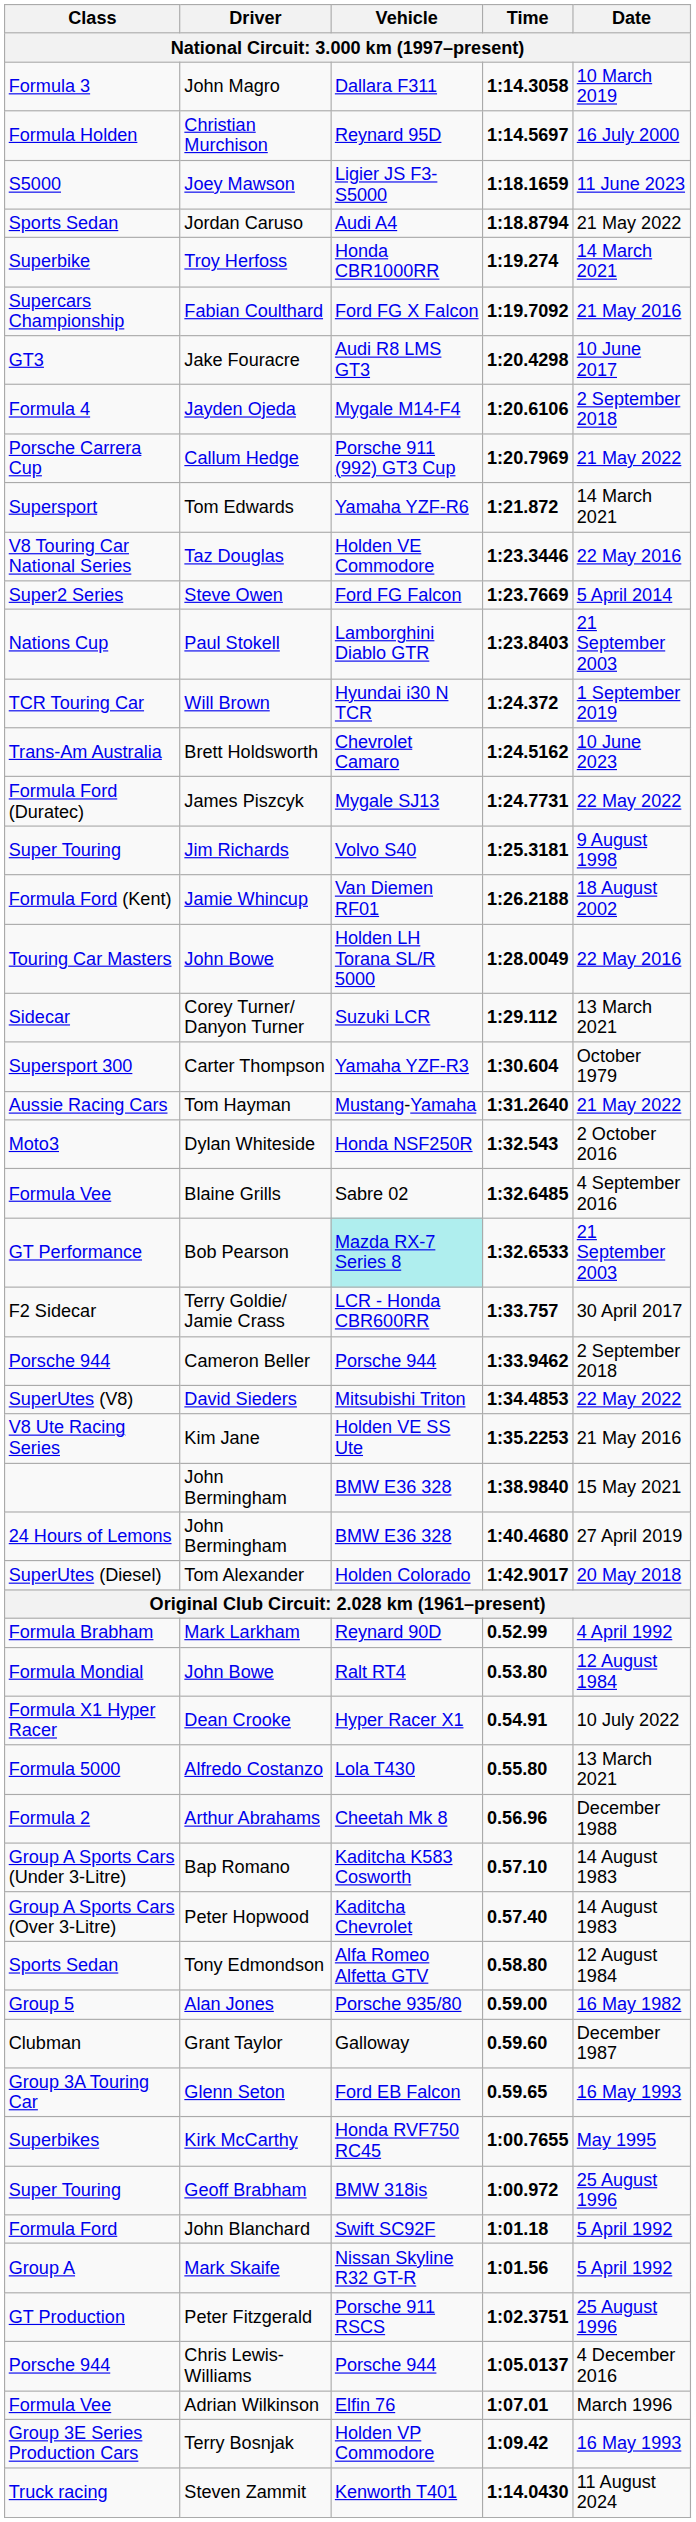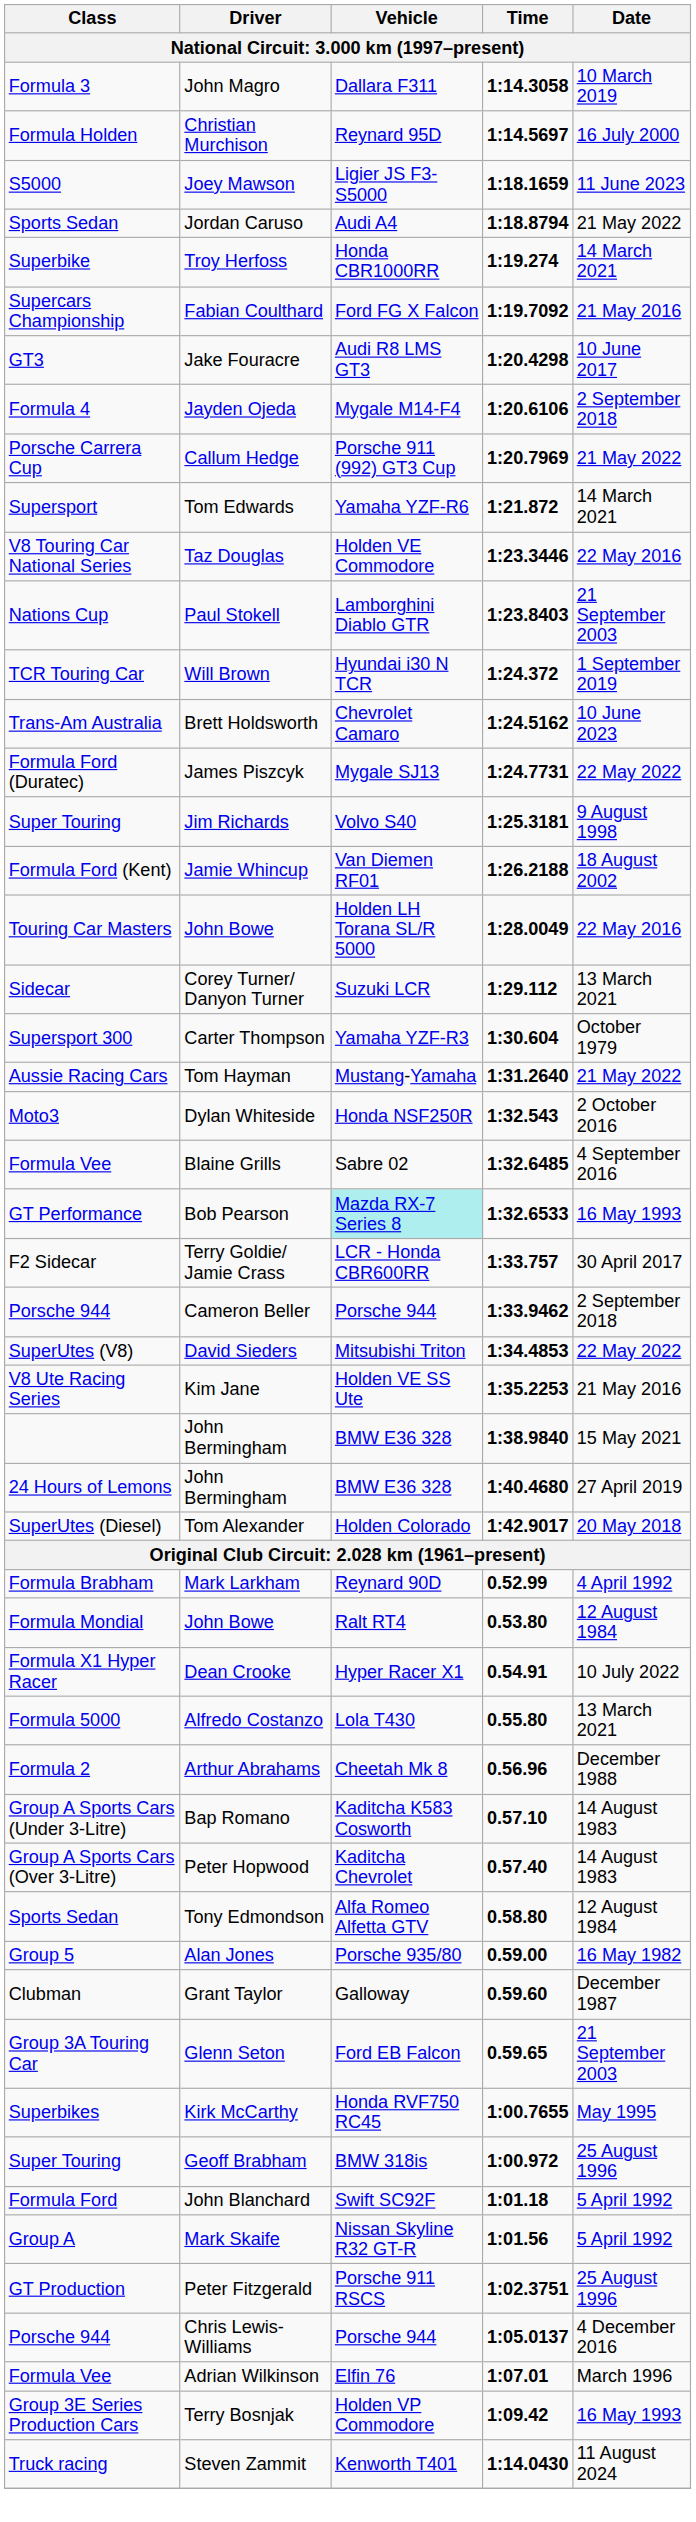 <table class="wikitable">
 <tr>
 <th>Class</th>
 <th>Driver</th>
 <th>Vehicle</th>
 <th>Time</th>
 <th>Date</th>
 </tr>
 <tr>
 <th colspan=5>National Circuit: 3.000 km (1997–present)</th>
 </tr>
 <tr>
 <td><a href='#'>Formula 3</a></td>
 <td> John Magro</td>
 <td><a href='#'>Dallara F311</a></td>
 <td><strong>1:14.3058</strong></td>
 <td><a href='#'>10 March 2019</a></td>
 </tr>
 <tr>
 <td><a href='#'>Formula Holden</a></td>
 <td> <a href='#'>Christian Murchison</a></td>
 <td><a href='#'>Reynard 95D</a></td>
 <td><strong>1:14.5697</strong></td>
 <td><a href='#'>16 July 2000</a></td>
 </tr>
 <tr>
 <td><a href='#'>S5000</a></td>
 <td> <a href='#'>Joey Mawson</a></td>
 <td><a href='#'>Ligier JS F3-S5000</a></td>
 <td><strong>1:18.1659</strong></td>
 <td><a href='#'>11 June 2023</a></td>
 </tr>
 <tr>
 <td><a href='#'>Sports Sedan</a></td>
 <td> Jordan Caruso</td>
 <td><a href='#'>Audi A4</a></td>
 <td><strong>1:18.8794</strong></td>
 <td>21 May 2022</td>
 </tr>
 <tr>
 <td><a href='#'>Superbike</a></td>
 <td> <a href='#'>Troy Herfoss</a></td>
 <td><a href='#'>Honda CBR1000RR</a></td>
 <td><strong>1:19.274</strong></td>
 <td><a href='#'>14 March 2021</a></td>
 </tr>
 <tr>
 <td><a href='#'>Supercars Championship</a></td>
 <td> <a href='#'>Fabian Coulthard</a></td>
 <td><a href='#'>Ford FG X Falcon</a></td>
 <td><strong>1:19.7092</strong></td>
 <td><a href='#'>21 May 2016</a></td>
 </tr>
 <tr>
 <td><a href='#'>GT3</a></td>
 <td> Jake Fouracre</td>
 <td><a href='#'>Audi R8 LMS GT3</a></td>
 <td><strong>1:20.4298</strong></td>
 <td><a href='#'>10 June 2017</a></td>
 </tr>
 <tr>
 <td><a href='#'>Formula 4</a></td>
 <td> <a href='#'>Jayden Ojeda</a></td>
 <td><a href='#'>Mygale M14-F4</a></td>
 <td><strong>1:20.6106</strong></td>
 <td><a href='#'>2 September 2018</a></td>
 </tr>
 <tr>
 <td><a href='#'>Porsche Carrera Cup</a></td>
 <td> <a href='#'>Callum Hedge</a></td>
 <td><a href='#'>Porsche 911 (992) GT3 Cup</a></td>
 <td><strong>1:20.7969</strong></td>
 <td><a href='#'>21 May 2022</a></td>
 </tr>
 <tr>
 <td><a href='#'>Supersport</a></td>
 <td> Tom Edwards</td>
 <td><a href='#'>Yamaha YZF-R6</a></td>
 <td><strong>1:21.872</strong></td>
 <td>14 March 2021</td>
 </tr>
 <tr>
 <td><a href='#'>V8 Touring Car National Series</a></td>
 <td> <a href='#'>Taz Douglas</a></td>
 <td><a href='#'>Holden VE Commodore</a></td>
 <td><strong>1:23.3446</strong></td>
 <td><a href='#'>22 May 2016</a></td>
-</tr>
-<tr>
-<td><a href='#'>Super2 Series</a></td>
-<td> <a href='#'>Steve Owen</a></td>
-<td><a href='#'>Ford FG Falcon</a></td>
-<td><strong>1:23.7669</strong></td>
-<td><a href='#'>5 April 2014</a></td>
 </tr>
 <tr>
 <td><a href='#'>Nations Cup</a></td>
 <td> <a href='#'>Paul Stokell</a></td>
 <td><a href='#'>Lamborghini Diablo GTR</a></td>
 <td><strong>1:23.8403</strong></td>
 <td><a href='#'>21 September 2003</a></td>
 </tr>
 <tr>
 <td><a href='#'>TCR Touring Car</a></td>
 <td> <a href='#'>Will Brown</a></td>
 <td><a href='#'>Hyundai i30 N TCR</a></td>
 <td><strong>1:24.372</strong></td>
 <td><a href='#'>1 September 2019</a></td>
 </tr>
 <tr>
 <td><a href='#'>Trans-Am Australia</a></td>
 <td> Brett Holdsworth</td>
 <td><a href='#'>Chevrolet Camaro</a></td>
 <td><strong>1:24.5162</strong></td>
 <td><a href='#'>10 June 2023</a></td>
 </tr>
 <tr>
 <td><a href='#'>Formula Ford</a> (Duratec)</td>
 <td> James Piszcyk</td>
 <td><a href='#'>Mygale SJ13</a></td>
 <td><strong>1:24.7731</strong></td>
 <td><a href='#'>22 May 2022</a></td>
 </tr>
 <tr>
 <td><a href='#'>Super Touring</a></td>
 <td> <a href='#'>Jim Richards</a></td>
 <td><a href='#'>Volvo S40</a></td>
 <td><strong>1:25.3181</strong></td>
 <td><a href='#'>9 August 1998</a></td>
 </tr>
 <tr>
 <td><a href='#'>Formula Ford</a> (Kent)</td>
 <td> <a href='#'>Jamie Whincup</a></td>
 <td><a href='#'>Van Diemen RF01</a></td>
 <td><strong>1:26.2188</strong></td>
 <td><a href='#'>18 August 2002</a></td>
 </tr>
 <tr>
 <td><a href='#'>Touring Car Masters</a></td>
 <td> <a href='#'>John Bowe</a></td>
 <td><a href='#'>Holden LH Torana SL/R 5000</a></td>
 <td><strong>1:28.0049</strong></td>
 <td><a href='#'>22 May 2016</a></td>
 </tr>
 <tr>
 <td><a href='#'>Sidecar</a></td>
 <td> Corey Turner/ Danyon Turner</td>
 <td><a href='#'>Suzuki LCR</a></td>
 <td><strong>1:29.112</strong></td>
 <td>13 March 2021</td>
 </tr>
 <tr>
 <td><a href='#'>Supersport 300</a></td>
 <td> Carter Thompson</td>
 <td><a href='#'>Yamaha YZF-R3</a></td>
 <td><strong>1:30.604</strong></td>
 <td>October 1979</td>
 </tr>
 <tr>
 <td><a href='#'>Aussie Racing Cars</a></td>
 <td> Tom Hayman</td>
 <td><a href='#'>Mustang</a>-<a href='#'>Yamaha</a></td>
 <td><strong>1:31.2640</strong></td>
 <td><a href='#'>21 May 2022</a></td>
 </tr>
 <tr>
 <td><a href='#'>Moto3</a></td>
 <td> Dylan Whiteside</td>
 <td><a href='#'>Honda NSF250R</a></td>
 <td><strong>1:32.543</strong></td>
 <td>2 October 2016</td>
 </tr>
 <tr>
 <td><a href='#'>Formula Vee</a></td>
 <td> Blaine Grills</td>
 <td>Sabre 02</td>
 <td><strong>1:32.6485</strong></td>
 <td>4 September 2016</td>
 </tr>
 <tr>
 <td><a href='#'>GT Performance</a></td>
 <td> Bob Pearson</td>
 <td style="background: paleturquoise;"><a href='#'>Mazda RX-7 Series 8</a></td>
 <td><strong>1:32.6533</strong></td>
-<td><a href='#'>21 September 2003</a></td>
+<td><a href='#'>16 May 1993</a></td>
 </tr>
 <tr>
 <td>F2 Sidecar</td>
 <td> Terry Goldie/ Jamie Crass</td>
 <td><a href='#'>LCR - Honda CBR600RR</a></td>
 <td><strong>1:33.757</strong></td>
 <td>30 April 2017</td>
 </tr>
 <tr>
 <td><a href='#'>Porsche 944</a></td>
 <td> Cameron Beller</td>
 <td><a href='#'>Porsche 944</a></td>
 <td><strong>1:33.9462</strong></td>
 <td>2 September 2018</td>
 </tr>
 <tr>
 <td><a href='#'>SuperUtes</a> (V8)</td>
 <td> <a href='#'>David Sieders</a></td>
 <td><a href='#'>Mitsubishi Triton</a></td>
 <td><strong>1:34.4853</strong></td>
 <td><a href='#'>22 May 2022</a></td>
 </tr>
 <tr>
 <td><a href='#'>V8 Ute Racing Series</a></td>
 <td> Kim Jane</td>
 <td><a href='#'>Holden VE SS Ute</a></td>
 <td><strong>1:35.2253</strong></td>
 <td>21 May 2016</td>
 </tr>
 <tr>
 <td></td>
 <td> John Bermingham</td>
 <td><a href='#'>BMW E36 328</a></td>
 <td><strong>1:38.9840</strong></td>
 <td>15 May 2021</td>
 </tr>
 <tr>
 <td><a href='#'>24 Hours of Lemons</a></td>
 <td> John Bermingham</td>
 <td><a href='#'>BMW E36 328</a></td>
 <td><strong>1:40.4680</strong></td>
 <td>27 April 2019</td>
 </tr>
 <tr>
 <td><a href='#'>SuperUtes</a> (Diesel)</td>
 <td> Tom Alexander</td>
 <td><a href='#'>Holden Colorado</a></td>
 <td><strong>1:42.9017</strong></td>
 <td><a href='#'>20 May 2018</a></td>
 </tr>
 <tr>
 <th colspan=5>Original Club Circuit: 2.028 km (1961–present)</th>
 </tr>
 <tr>
 <td><a href='#'>Formula Brabham</a></td>
 <td> <a href='#'>Mark Larkham</a></td>
 <td><a href='#'>Reynard 90D</a></td>
 <td><strong>0.52.99</strong></td>
 <td><a href='#'>4 April 1992</a></td>
 </tr>
 <tr>
 <td><a href='#'>Formula Mondial</a></td>
 <td> <a href='#'>John Bowe</a></td>
 <td><a href='#'>Ralt RT4</a></td>
 <td><strong>0.53.80</strong></td>
 <td><a href='#'>12 August 1984</a></td>
 </tr>
 <tr>
 <td><a href='#'>Formula X1 Hyper Racer</a></td>
 <td> <a href='#'>Dean Crooke</a></td>
 <td><a href='#'>Hyper Racer X1</a></td>
 <td><strong>0.54.91</strong></td>
 <td>10 July 2022</td>
 </tr>
 <tr>
 <td><a href='#'>Formula 5000</a></td>
 <td> <a href='#'>Alfredo Costanzo</a></td>
 <td><a href='#'>Lola T430</a></td>
 <td><strong>0.55.80</strong></td>
 <td>13 March 2021</td>
 </tr>
 <tr>
 <td><a href='#'>Formula 2</a></td>
 <td> <a href='#'>Arthur Abrahams</a></td>
 <td><a href='#'>Cheetah Mk 8</a></td>
 <td><strong>0.56.96</strong></td>
 <td>December 1988</td>
 </tr>
 <tr>
 <td><a href='#'>Group A Sports Cars</a> (Under 3-Litre)</td>
 <td> Bap Romano</td>
 <td><a href='#'>Kaditcha K583</a> <a href='#'>Cosworth</a></td>
 <td><strong>0.57.10</strong></td>
 <td>14 August 1983</td>
 </tr>
 <tr>
 <td><a href='#'>Group A Sports Cars</a> (Over 3-Litre)</td>
 <td> Peter Hopwood</td>
 <td><a href='#'>Kaditcha</a> <a href='#'>Chevrolet</a></td>
 <td><strong>0.57.40</strong></td>
 <td>14 August 1983</td>
 </tr>
 <tr>
 <td><a href='#'>Sports Sedan</a></td>
 <td> Tony Edmondson</td>
 <td><a href='#'>Alfa Romeo Alfetta GTV</a></td>
 <td><strong>0.58.80</strong></td>
 <td>12 August 1984</td>
 </tr>
 <tr>
 <td><a href='#'>Group 5</a></td>
 <td> <a href='#'>Alan Jones</a></td>
 <td><a href='#'>Porsche 935/80</a></td>
 <td><strong>0.59.00</strong></td>
 <td><a href='#'>16 May 1982</a></td>
 </tr>
 <tr>
 <td>Clubman</td>
 <td> Grant Taylor</td>
 <td>Galloway</td>
 <td><strong>0.59.60</strong></td>
 <td>December 1987</td>
 </tr>
 <tr>
 <td><a href='#'>Group 3A Touring Car</a></td>
 <td> <a href='#'>Glenn Seton</a></td>
 <td><a href='#'>Ford EB Falcon</a></td>
 <td><strong>0.59.65</strong></td>
-<td><a href='#'>16 May 1993</a></td>
+<td><a href='#'>21 September 2003</a></td>
 </tr>
 <tr>
 <td><a href='#'>Superbikes</a></td>
 <td> <a href='#'>Kirk McCarthy</a></td>
 <td><a href='#'>Honda RVF750 RC45</a></td>
 <td><strong>1:00.7655</strong></td>
 <td><a href='#'>May 1995</a></td>
 </tr>
 <tr>
 <td><a href='#'>Super Touring</a></td>
 <td> <a href='#'>Geoff Brabham</a></td>
 <td><a href='#'>BMW 318is</a></td>
 <td><strong>1:00.972</strong></td>
 <td><a href='#'>25 August 1996</a></td>
 </tr>
 <tr>
 <td><a href='#'>Formula Ford</a></td>
 <td> John Blanchard</td>
 <td><a href='#'>Swift SC92F</a></td>
 <td><strong>1:01.18</strong></td>
 <td><a href='#'>5 April 1992</a></td>
 </tr>
 <tr>
 <td><a href='#'>Group A</a></td>
 <td> <a href='#'>Mark Skaife</a></td>
 <td><a href='#'>Nissan Skyline R32 GT-R</a></td>
 <td><strong>1:01.56</strong></td>
 <td><a href='#'>5 April 1992</a></td>
 </tr>
 <tr>
 <td><a href='#'>GT Production</a></td>
 <td> Peter Fitzgerald</td>
 <td><a href='#'>Porsche 911 RSCS</a></td>
 <td><strong>1:02.3751</strong></td>
 <td><a href='#'>25 August 1996</a></td>
 </tr>
 <tr>
 <td><a href='#'>Porsche 944</a></td>
 <td> Chris Lewis-Williams</td>
 <td><a href='#'>Porsche 944</a></td>
 <td><strong>1:05.0137</strong></td>
 <td>4 December 2016</td>
 </tr>
 <tr>
 <td><a href='#'>Formula Vee</a></td>
 <td> Adrian Wilkinson</td>
 <td><a href='#'>Elfin 76</a></td>
 <td><strong>1:07.01</strong></td>
 <td>March 1996</td>
 </tr>
 <tr>
 <td><a href='#'>Group 3E Series Production Cars</a></td>
 <td> Terry Bosnjak</td>
 <td><a href='#'>Holden VP Commodore</a></td>
 <td><strong>1:09.42</strong></td>
 <td><a href='#'>16 May 1993</a></td>
 </tr>
 <tr>
 <td><a href='#'>Truck racing</a></td>
 <td> Steven Zammit</td>
 <td><a href='#'>Kenworth T401</a></td>
 <td><strong>1:14.0430</strong></td>
 <td>11 August 2024</td>
 </tr>
 <tr>
 </tr>
 </table>
